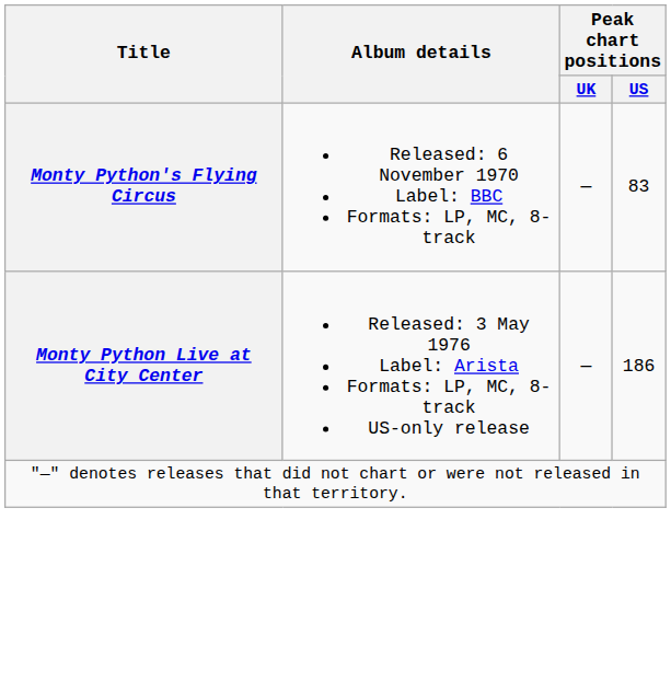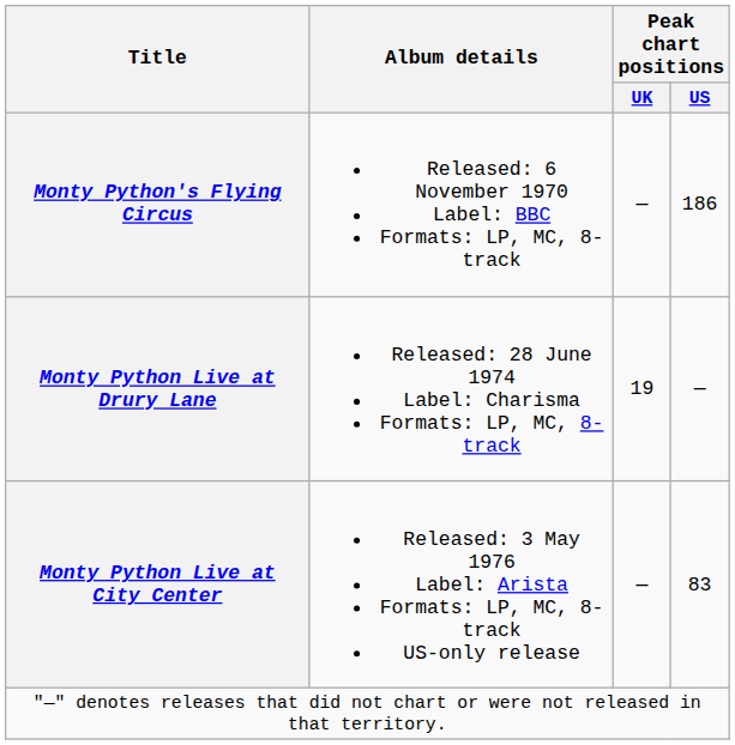 <table class="wikitable plainrowheaders" style="text-align:center;">
 <tr>
 <th rowspan="2" scope="col" style="width:15em;">Title</th>
 <th rowspan="2" scope="col" style="width:15em;">Album details</th>
 <th colspan="2">Peak chart positions</th>
 </tr>
 <tr>
 <th scope="col" style="width:2em;font-size:90%;"><a href='#'>UK</a><br></th>
 <th scope="col" style="width:2em;font-size:90%;"><a href='#'>US</a><br></th>
 </tr>
 <tr>
 <th scope="row"><em><a href='#'>Monty Python's Flying Circus</a></em></th>
 <td><br><ul><li>Released: 6 November 1970</li><li>Label: <a href='#'>BBC</a></li><li>Formats: LP, MC, 8-track</li></ul></td>
 <td>—</td>
-<td>83</td>
+<td>186</td>
+</tr>
+<tr>
+<th scope="row"><em><a href='#'>Monty Python Live at Drury Lane</a></em></th>
+<td><br><ul><li>Released: 28 June 1974</li><li>Label: Charisma</li><li>Formats: LP, MC, <a href='#'>8-track</a></li></ul></td>
+<td>19</td>
+<td>—</td>
 </tr>
 <tr>
 <th scope="row"><em><a href='#'>Monty Python Live at City Center</a></em></th>
 <td><br><ul><li>Released: 3 May 1976</li><li>Label: <a href='#'>Arista</a></li><li>Formats: LP, MC, 8-track</li><li>US-only release</li></ul></td>
 <td>—</td>
-<td>186</td>
+<td>83</td>
 </tr>
 <tr>
 <td colspan="4" style="font-size:90%">"—" denotes releases that did not chart or were not released in that territory.</td>
 </tr>
 </table>
